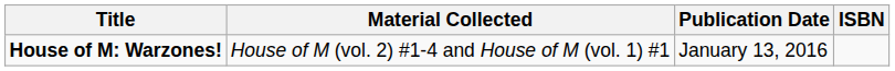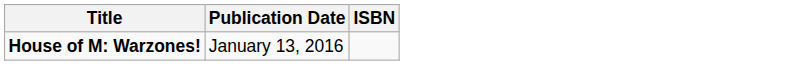 <table class="wikitable">
 <tr>
 <th>Title</th>
-<th>Material Collected</th>
 <th>Publication Date</th>
 <th>ISBN</th>
 </tr>
 <tr>
 <td><strong>House of M: Warzones!</strong></td>
-<td><em>House of M</em> (vol. 2) #1-4 and <em>House of M</em> (vol. 1) #1</td>
 <td>January 13, 2016</td>
 <td></td>
 </tr>
 </table>
